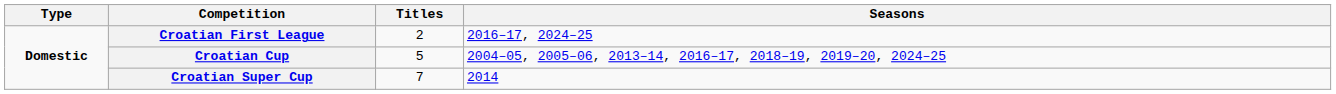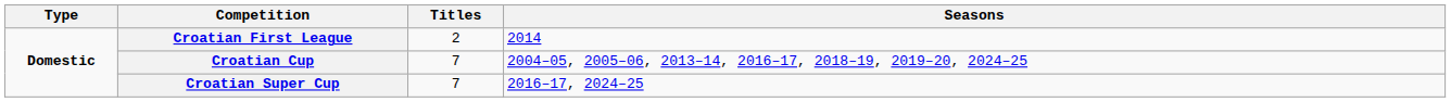 <table class="wikitable plainrowheaders" style="font-size:95%; text-align:center;">
 <tr>
 <th style="width: 1%;">Type</th>
 <th style="width: 5%;">Competition</th>
 <th style="width: 1%;">Titles</th>
 <th style="width: 18%;">Seasons</th>
 </tr>
 <tr>
 <td rowspan="3"><strong>Domestic</strong></td>
 <th rowspan="1" scope="col"><a href='#'>Croatian First League</a></th>
 <td style="text-align:center;">2</td>
-<td rowspan="1" align="left"><a href='#'>2016–17</a>, <a href='#'>2024–25</a></td>
+<td rowspan="1" align="left"><a href='#'>2014</a></td>
 </tr>
 <tr>
 <th rowspan="1" scope="col"><a href='#'>Croatian Cup</a></th>
-<td style="text-align:center;">5</td>
+<td style="text-align:center;">7</td>
 <td rowspan="1" align="left"><a href='#'>2004–05</a>, <a href='#'>2005–06</a>, <a href='#'>2013–14</a>, <a href='#'>2016–17</a>, <a href='#'>2018–19</a>, <a href='#'>2019–20</a>, <a href='#'>2024–25</a></td>
 </tr>
 <tr>
 <th rowspan="1" scope="col"><a href='#'>Croatian Super Cup</a></th>
 <td style="text-align:center;">7</td>
-<td rowspan="1" align="left"><a href='#'>2014</a></td>
+<td rowspan="1" align="left"><a href='#'>2016–17</a>, <a href='#'>2024–25</a></td>
 </tr>
 </table>
